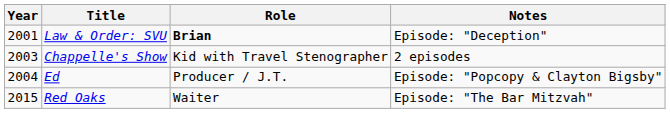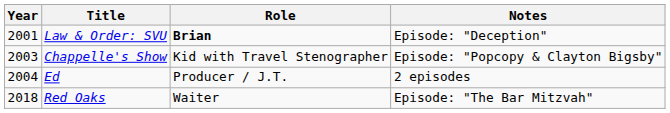 <table class="wikitable sortable">
 <tr>
 <th>Year</th>
 <th>Title</th>
 <th>Role</th>
 <th>Notes</th>
 </tr>
 <tr>
 <td>2001</td>
 <td><a href='#'><em>Law & Order: SVU</em></a></td>
 <td><strong>Brian</strong></td>
 <td>Episode: "Deception"</td>
 </tr>
 <tr>
 <td>2003</td>
 <td><em><a href='#'>Chappelle's Show</a></em></td>
 <td>Kid with Travel Stenographer</td>
-<td>2 episodes</td>
+<td>Episode: "Popcopy & Clayton Bigsby"</td>
 </tr>
 <tr>
 <td>2004</td>
 <td><a href='#'><em>Ed</em></a></td>
 <td>Producer / J.T.</td>
-<td>Episode: "Popcopy & Clayton Bigsby"</td>
+<td>2 episodes</td>
 </tr>
 <tr>
-<td>2015</td>
+<td>2018</td>
 <td><em><a href='#'>Red Oaks</a></em></td>
 <td>Waiter</td>
 <td>Episode: "The Bar Mitzvah"</td>
 </tr>
 </table>
